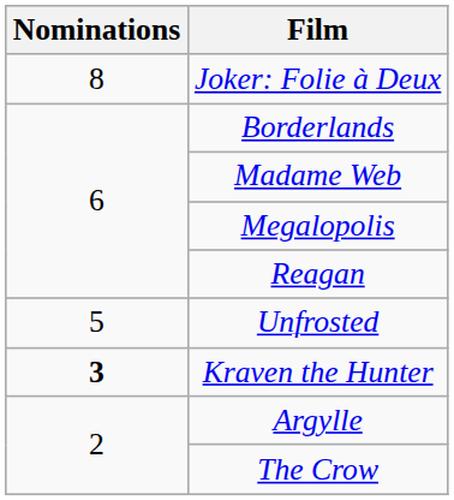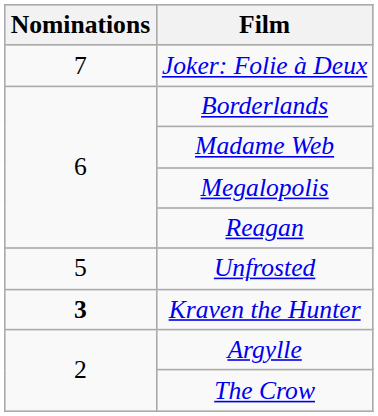 <table class="wikitable sortable" style="text-align:center;">
 <tr>
 <th scope="col" width="55">Nominations</th>
 <th scope="col" align="center">Film</th>
 </tr>
 <tr>
-<td>8</td>
+<td>7</td>
 <td><em><a href='#'>Joker: Folie à Deux</a></em></td>
 </tr>
 <tr>
 <td rowspan="4">6</td>
 <td><em><a href='#'>Borderlands</a></em></td>
 </tr>
 <tr>
 <td><em><a href='#'>Madame Web</a></em></td>
 </tr>
 <tr>
 <td><em><a href='#'>Megalopolis</a></em></td>
 </tr>
 <tr>
 <td><em><a href='#'>Reagan</a></em></td>
 </tr>
 <tr>
 <td>5</td>
 <td><em><a href='#'>Unfrosted</a></em></td>
 </tr>
 <tr>
 <td><strong>3</strong></td>
 <td><em><a href='#'>Kraven the Hunter</a></em></td>
 </tr>
 <tr>
 <td rowspan="2">2</td>
 <td><em><a href='#'>Argylle</a></em></td>
 </tr>
 <tr>
 <td><em><a href='#'>The Crow</a></em></td>
 </tr>
 </table>
